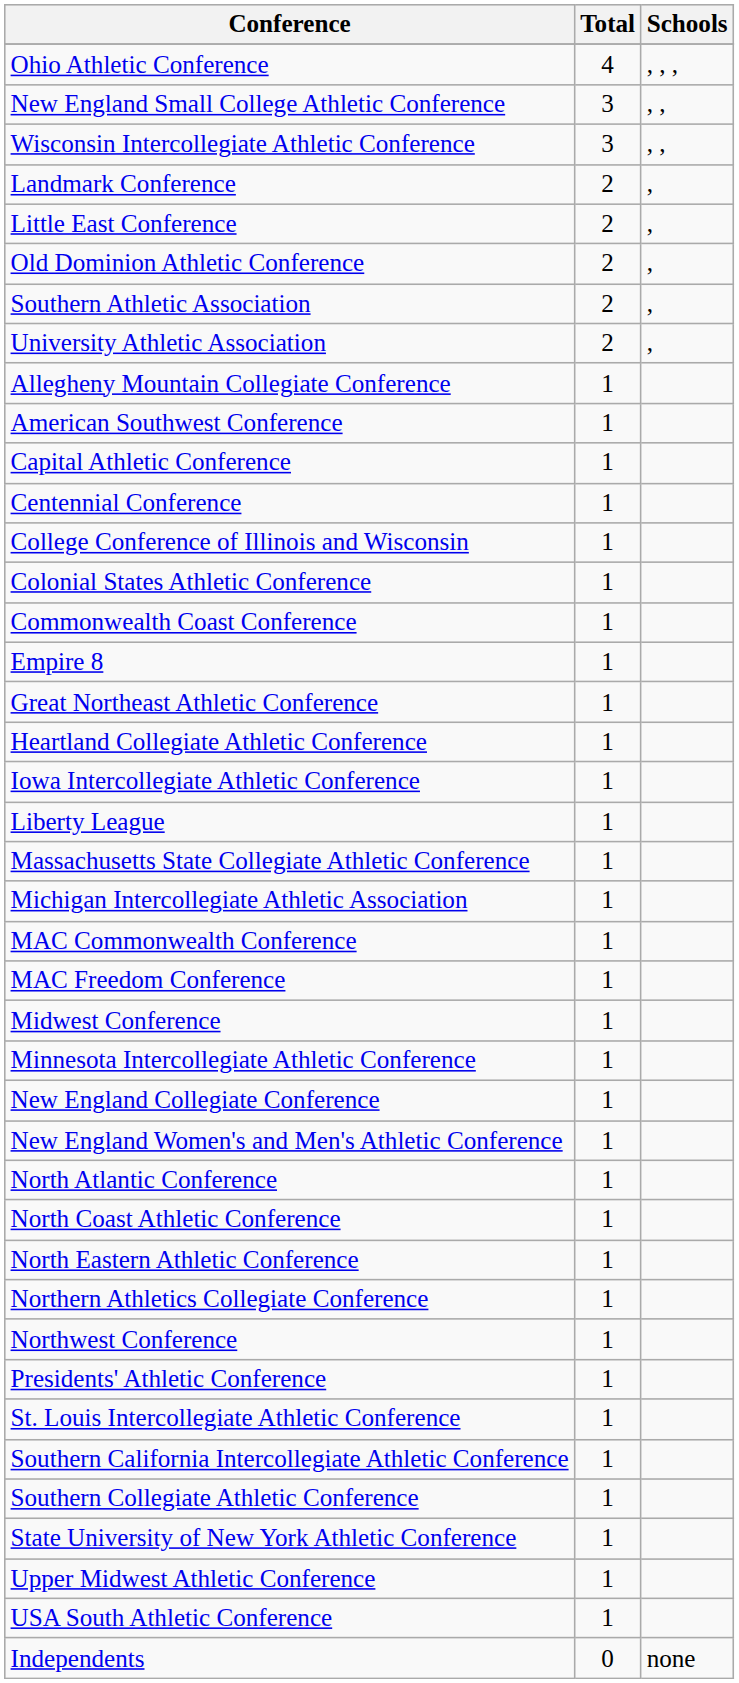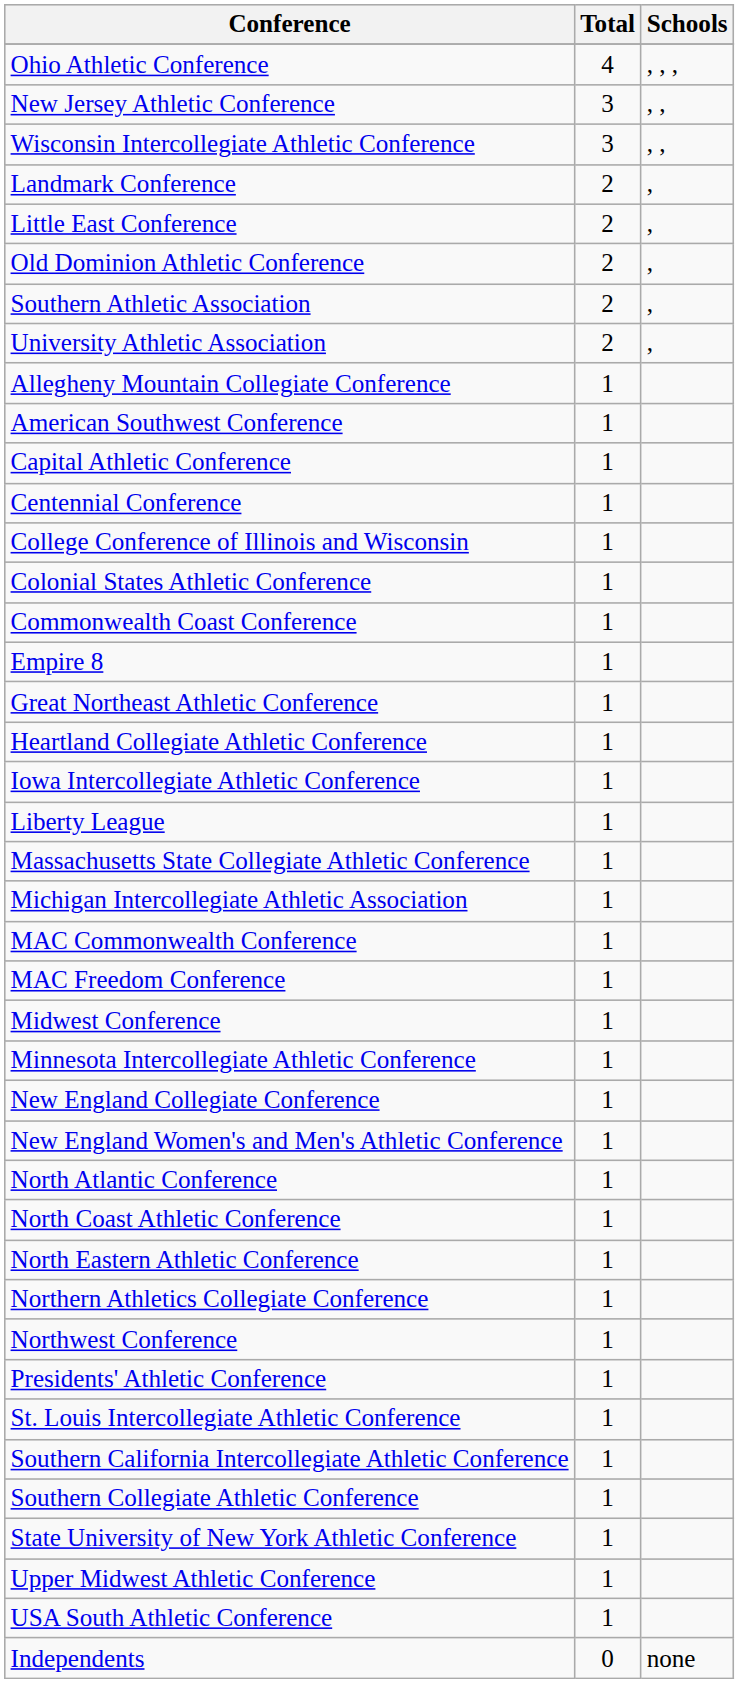 <table class="wikitable sortable">
 <tr>
 <th>Conference</th>
 <th>Total</th>
 <th>Schools</th>
 </tr>
 <tr>
 </tr>
 <tr>
 <td><a href='#'>Ohio Athletic Conference</a></td>
 <td align=center>4</td>
 <td>, , , </td>
 </tr>
 <tr>
-<td><a href='#'>New England Small College Athletic Conference</a></td>
+<td><a href='#'>New Jersey Athletic Conference</a></td>
 <td align=center>3</td>
 <td>, , </td>
 </tr>
 <tr>
 <td><a href='#'>Wisconsin Intercollegiate Athletic Conference</a></td>
 <td align=center>3</td>
 <td>, , </td>
 </tr>
 <tr>
 <td><a href='#'>Landmark Conference</a></td>
 <td align=center>2</td>
 <td>, </td>
 </tr>
 <tr>
 <td><a href='#'>Little East Conference</a></td>
 <td align=center>2</td>
 <td>, </td>
 </tr>
 <tr>
 <td><a href='#'>Old Dominion Athletic Conference</a></td>
 <td align=center>2</td>
 <td>, </td>
 </tr>
 <tr>
 <td><a href='#'>Southern Athletic Association</a></td>
 <td align=center>2</td>
 <td>, </td>
 </tr>
 <tr>
 <td><a href='#'>University Athletic Association</a></td>
 <td align=center>2</td>
 <td>, </td>
 </tr>
 <tr>
 <td><a href='#'>Allegheny Mountain Collegiate Conference</a></td>
 <td align=center>1</td>
 <td></td>
 </tr>
 <tr>
 <td><a href='#'>American Southwest Conference</a></td>
 <td align=center>1</td>
 <td></td>
 </tr>
 <tr>
 <td><a href='#'>Capital Athletic Conference</a></td>
 <td align=center>1</td>
 <td></td>
 </tr>
 <tr>
 <td><a href='#'>Centennial Conference</a></td>
 <td align=center>1</td>
 <td></td>
 </tr>
 <tr>
 <td><a href='#'>College Conference of Illinois and Wisconsin</a></td>
 <td align=center>1</td>
 <td></td>
 </tr>
 <tr>
 <td><a href='#'>Colonial States Athletic Conference</a></td>
 <td align=center>1</td>
 <td></td>
 </tr>
 <tr>
 <td><a href='#'>Commonwealth Coast Conference</a></td>
 <td align=center>1</td>
 <td></td>
 </tr>
 <tr>
 <td><a href='#'>Empire 8</a></td>
 <td align=center>1</td>
 <td></td>
 </tr>
 <tr>
 <td><a href='#'>Great Northeast Athletic Conference</a></td>
 <td align=center>1</td>
 <td></td>
 </tr>
 <tr>
 <td><a href='#'>Heartland Collegiate Athletic Conference</a></td>
 <td align=center>1</td>
 <td></td>
 </tr>
 <tr>
 <td><a href='#'>Iowa Intercollegiate Athletic Conference</a></td>
 <td align=center>1</td>
 <td></td>
 </tr>
 <tr>
 <td><a href='#'>Liberty League</a></td>
 <td align=center>1</td>
 <td></td>
 </tr>
 <tr>
 <td><a href='#'>Massachusetts State Collegiate Athletic Conference</a></td>
 <td align=center>1</td>
 <td></td>
 </tr>
 <tr>
 <td><a href='#'>Michigan Intercollegiate Athletic Association</a></td>
 <td align=center>1</td>
 <td></td>
 </tr>
 <tr>
 <td><a href='#'>MAC Commonwealth Conference</a></td>
 <td align=center>1</td>
 <td></td>
 </tr>
 <tr>
 <td><a href='#'>MAC Freedom Conference</a></td>
 <td align=center>1</td>
 <td></td>
 </tr>
 <tr>
 <td><a href='#'>Midwest Conference</a></td>
 <td align=center>1</td>
 <td></td>
 </tr>
 <tr>
 <td><a href='#'>Minnesota Intercollegiate Athletic Conference</a></td>
 <td align=center>1</td>
 <td></td>
 </tr>
 <tr>
 <td><a href='#'>New England Collegiate Conference</a></td>
 <td align=center>1</td>
 <td></td>
 </tr>
 <tr>
 <td><a href='#'>New England Women's and Men's Athletic Conference</a></td>
 <td align=center>1</td>
 <td></td>
 </tr>
 <tr>
 <td><a href='#'>North Atlantic Conference</a></td>
 <td align=center>1</td>
 <td></td>
 </tr>
 <tr>
 <td><a href='#'>North Coast Athletic Conference</a></td>
 <td align=center>1</td>
 <td></td>
 </tr>
 <tr>
 <td><a href='#'>North Eastern Athletic Conference</a></td>
 <td align=center>1</td>
 <td></td>
 </tr>
 <tr>
 <td><a href='#'>Northern Athletics Collegiate Conference</a></td>
 <td align=center>1</td>
 <td></td>
 </tr>
 <tr>
 <td><a href='#'>Northwest Conference</a></td>
 <td align=center>1</td>
 <td></td>
 </tr>
 <tr>
 <td><a href='#'>Presidents' Athletic Conference</a></td>
 <td align=center>1</td>
 <td></td>
 </tr>
 <tr>
 <td><a href='#'>St. Louis Intercollegiate Athletic Conference</a></td>
 <td align=center>1</td>
 <td></td>
 </tr>
 <tr>
 <td><a href='#'>Southern California Intercollegiate Athletic Conference</a></td>
 <td align=center>1</td>
 <td></td>
 </tr>
 <tr>
 <td><a href='#'>Southern Collegiate Athletic Conference</a></td>
 <td align=center>1</td>
 <td></td>
 </tr>
 <tr>
 <td><a href='#'>State University of New York Athletic Conference</a></td>
 <td align=center>1</td>
 <td></td>
 </tr>
 <tr>
 <td><a href='#'>Upper Midwest Athletic Conference</a></td>
 <td align=center>1</td>
 <td></td>
 </tr>
 <tr>
 <td><a href='#'>USA South Athletic Conference</a></td>
 <td align=center>1</td>
 <td></td>
 </tr>
 <tr>
 <td><a href='#'>Independents</a></td>
 <td align=center>0</td>
 <td>none</td>
 </tr>
 </table>
